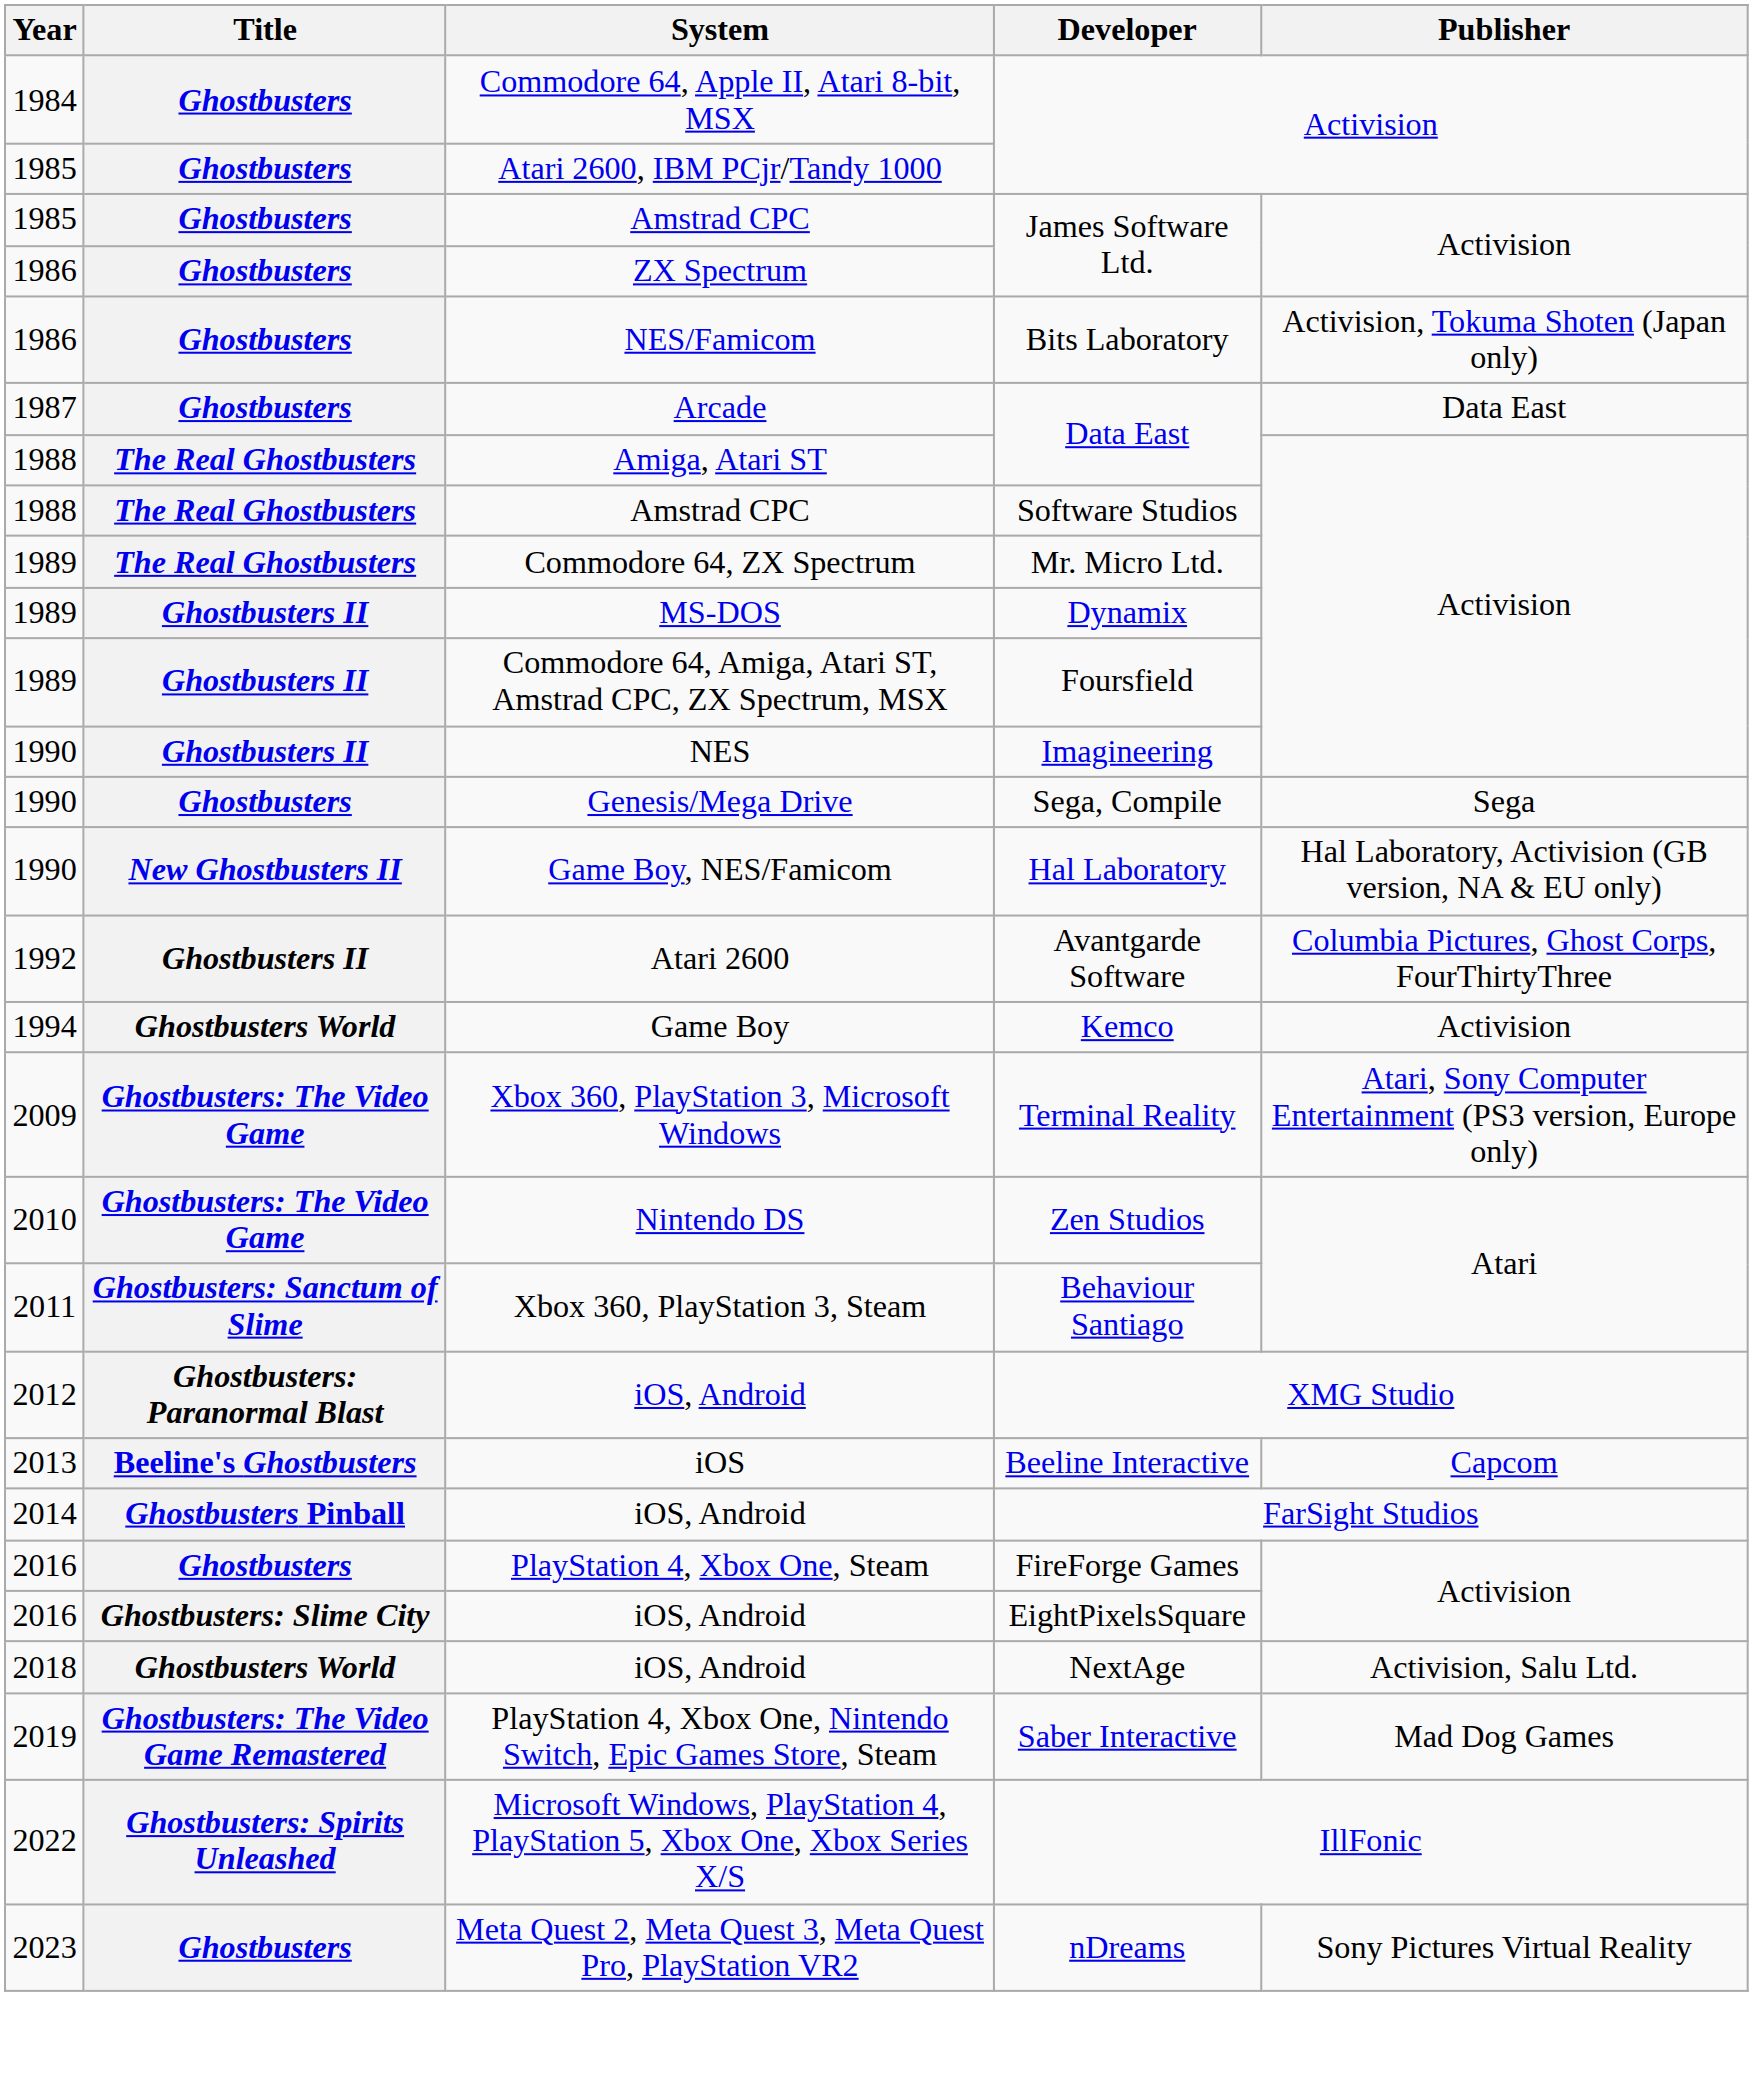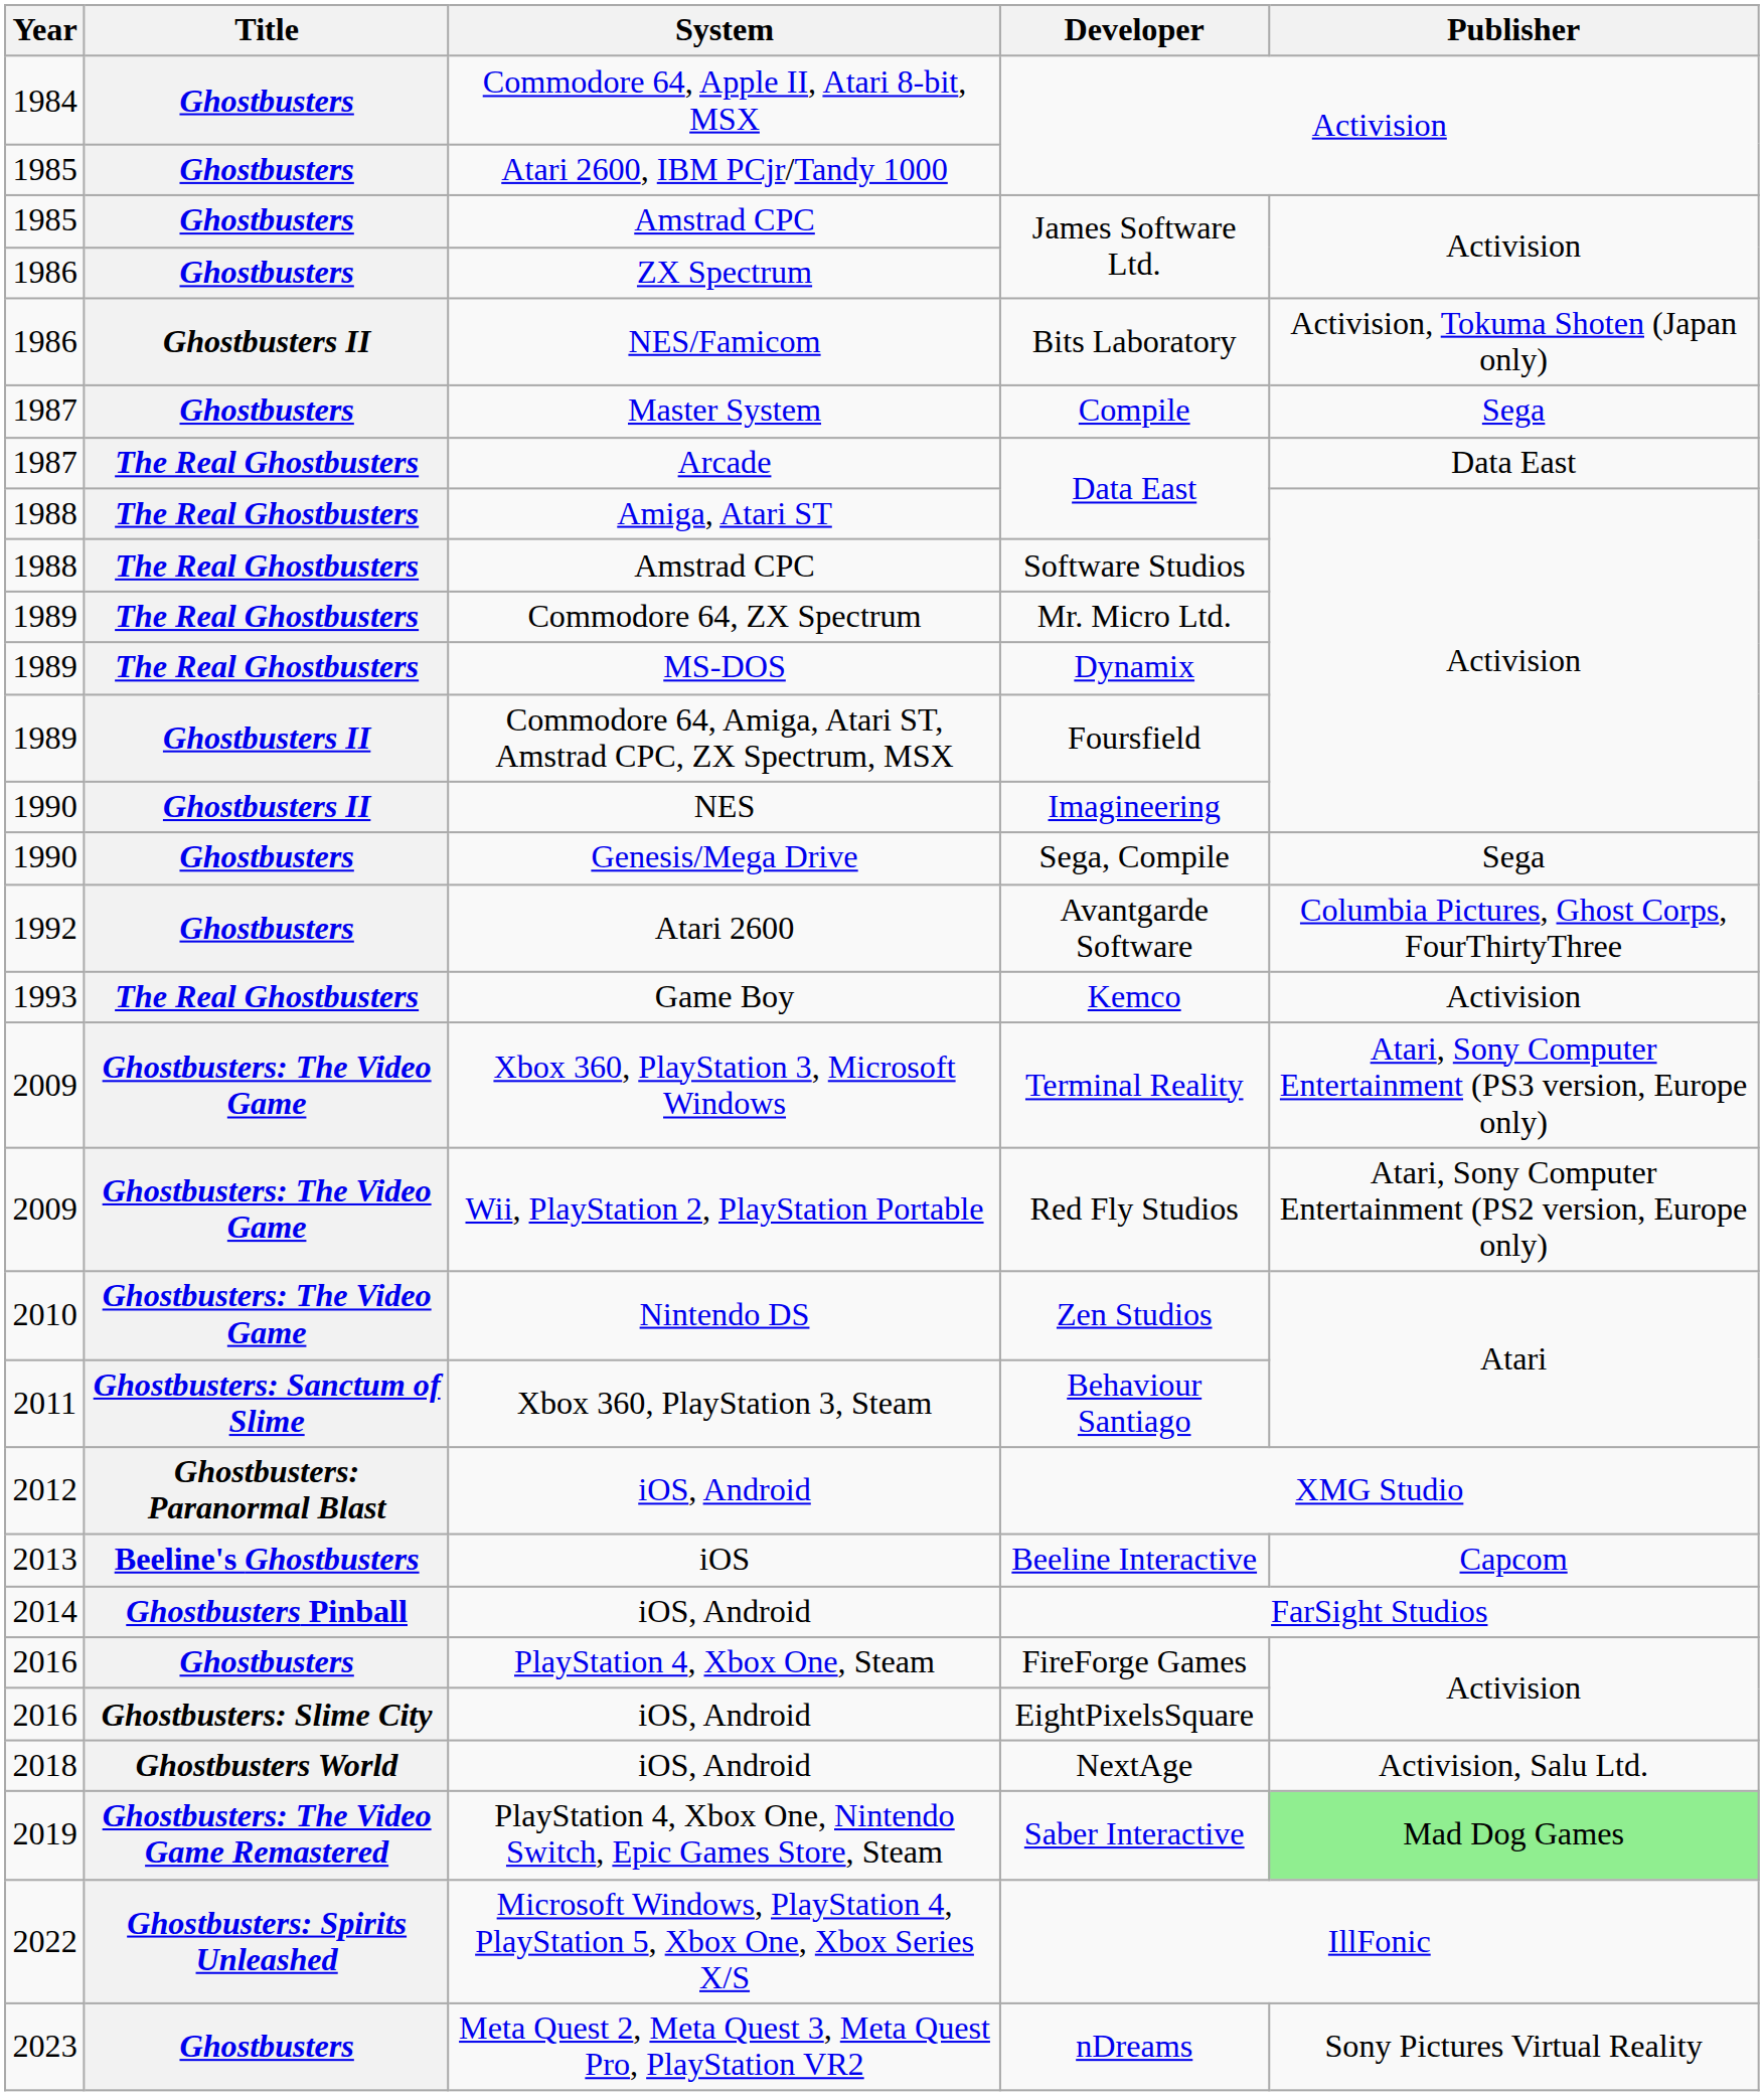 <table class="wikitable plainrowheaders" style="text-align:center;">
 <tr>
 <th>Year</th>
 <th>Title</th>
 <th>System</th>
 <th>Developer</th>
 <th>Publisher</th>
 </tr>
 <tr>
 <td>1984</td>
 <th scope="row"><em><a href='#'>Ghostbusters</a></em></th>
 <td><a href='#'>Commodore 64</a>, <a href='#'>Apple II</a>, <a href='#'>Atari 8-bit</a>, <a href='#'>MSX</a></td>
 <td colspan="2" rowspan="2"><a href='#'>Activision</a></td>
 </tr>
 <tr>
 <td>1985</td>
 <th scope="row"><em><a href='#'>Ghostbusters</a></em></th>
 <td><a href='#'>Atari 2600</a>, <a href='#'>IBM PCjr</a>/<a href='#'>Tandy 1000</a></td>
 </tr>
 <tr>
 <td>1985</td>
 <th scope="row"><em><a href='#'>Ghostbusters</a></em></th>
 <td><a href='#'>Amstrad CPC</a></td>
 <td rowspan="2">James Software Ltd.</td>
 <td rowspan="2">Activision</td>
 </tr>
 <tr>
 <td>1986</td>
 <th scope="row"><em><a href='#'>Ghostbusters</a></em></th>
 <td><a href='#'>ZX Spectrum</a></td>
 </tr>
 <tr>
 <td>1986</td>
-<th scope="row"><em><a href='#'>Ghostbusters</a></em></th>
+<th scope="row"><em>Ghostbusters II</em></th>
 <td><a href='#'>NES/Famicom</a></td>
 <td>Bits Laboratory</td>
 <td>Activision, <a href='#'>Tokuma Shoten</a> (Japan only)</td>
 </tr>
 <tr>
 <td>1987</td>
 <th scope="row"><em><a href='#'>Ghostbusters</a></em></th>
+<td><a href='#'>Master System</a></td>
+<td><a href='#'>Compile</a></td>
+<td><a href='#'>Sega</a></td>
+</tr>
+<tr>
+<td>1987</td>
+<th scope="row"><em><a href='#'>The Real Ghostbusters</a></em></th>
 <td><a href='#'>Arcade</a></td>
 <td rowspan="2"><a href='#'>Data East</a></td>
 <td>Data East</td>
 </tr>
 <tr>
 <td>1988</td>
 <th scope="row"><em><a href='#'>The Real Ghostbusters</a></em></th>
 <td><a href='#'>Amiga</a>, <a href='#'>Atari ST</a></td>
 <td rowspan="6">Activision</td>
 </tr>
 <tr>
 <td>1988</td>
 <th scope="row"><em><a href='#'>The Real Ghostbusters</a></em></th>
 <td>Amstrad CPC</td>
 <td>Software Studios</td>
 </tr>
 <tr>
 <td>1989</td>
 <th scope="row"><em><a href='#'>The Real Ghostbusters</a></em></th>
 <td>Commodore 64, ZX Spectrum</td>
 <td>Mr. Micro Ltd.</td>
 </tr>
 <tr>
 <td>1989</td>
-<th scope="row"><em><a href='#'>Ghostbusters II</a></em></th>
+<th scope="row"><em><a href='#'>The Real Ghostbusters</a></em></th>
 <td><a href='#'>MS-DOS</a></td>
 <td><a href='#'>Dynamix</a></td>
 </tr>
 <tr>
 <td>1989</td>
 <th scope="row"><em><a href='#'>Ghostbusters II</a></em></th>
 <td>Commodore 64, Amiga, Atari ST, Amstrad CPC, ZX Spectrum, MSX</td>
 <td>Foursfield</td>
 </tr>
 <tr>
 <td>1990</td>
 <th scope="row"><em><a href='#'>Ghostbusters II</a></em></th>
 <td>NES</td>
 <td><a href='#'>Imagineering</a></td>
 </tr>
 <tr>
 <td>1990</td>
 <th scope="row"><em><a href='#'>Ghostbusters</a></em></th>
 <td><a href='#'>Genesis/Mega Drive</a></td>
 <td>Sega, Compile</td>
 <td>Sega</td>
 </tr>
 <tr>
-<td>1990</td>
-<th scope="row"><em><a href='#'>New Ghostbusters II</a></em></th>
-<td><a href='#'>Game Boy</a>, NES/Famicom</td>
-<td><a href='#'>Hal Laboratory</a></td>
-<td>Hal Laboratory, Activision (GB version, NA & EU only)</td>
-</tr>
-<tr>
 <td>1992</td>
-<th scope="row"><em>Ghostbusters II</em></th>
+<th scope="row"><em><a href='#'>Ghostbusters</a></em></th>
 <td>Atari 2600</td>
 <td>Avantgarde Software</td>
 <td><a href='#'>Columbia Pictures</a>, <a href='#'>Ghost Corps</a>, FourThirtyThree</td>
 </tr>
 <tr>
-<td>1994</td>
-<th scope="row"><em>Ghostbusters World</em></th>
+<td>1993</td>
+<th scope="row"><em><a href='#'>The Real Ghostbusters</a></em></th>
 <td>Game Boy</td>
 <td><a href='#'>Kemco</a></td>
 <td>Activision</td>
 </tr>
 <tr>
 <td>2009</td>
 <th scope="row"><em><a href='#'>Ghostbusters: The Video Game</a></em></th>
 <td><a href='#'>Xbox 360</a>, <a href='#'>PlayStation 3</a>, <a href='#'>Microsoft Windows</a></td>
 <td><a href='#'>Terminal Reality</a></td>
 <td><a href='#'>Atari</a>, <a href='#'>Sony Computer Entertainment</a> (PS3 version, Europe only)</td>
+</tr>
+<tr>
+<td>2009</td>
+<th scope="row"><em><a href='#'>Ghostbusters: The Video Game</a></em></th>
+<td><a href='#'>Wii</a>, <a href='#'>PlayStation 2</a>, <a href='#'>PlayStation Portable</a></td>
+<td>Red Fly Studios</td>
+<td>Atari, Sony Computer Entertainment (PS2 version, Europe only)</td>
 </tr>
 <tr>
 <td>2010</td>
 <th scope="row"><em><a href='#'>Ghostbusters: The Video Game</a></em></th>
 <td><a href='#'>Nintendo DS</a></td>
 <td><a href='#'>Zen Studios</a></td>
 <td rowspan="2">Atari</td>
 </tr>
 <tr>
 <td>2011</td>
 <th scope="row"><em><a href='#'>Ghostbusters: Sanctum of Slime</a></em></th>
 <td>Xbox 360, PlayStation 3, Steam</td>
 <td><a href='#'>Behaviour Santiago</a></td>
 </tr>
 <tr>
 <td>2012</td>
 <th scope="row"><em>Ghostbusters: Paranormal Blast</em></th>
 <td><a href='#'>iOS</a>, <a href='#'>Android</a></td>
 <td colspan="2"><a href='#'>XMG Studio</a></td>
 </tr>
 <tr>
 <td>2013</td>
 <th scope="row"><a href='#'>Beeline's <em>Ghostbusters</em></a></th>
 <td>iOS</td>
 <td><a href='#'>Beeline Interactive</a></td>
 <td><a href='#'>Capcom</a></td>
 </tr>
 <tr>
 <td>2014</td>
 <th scope="row"><a href='#'><em>Ghostbusters</em> Pinball</a></th>
 <td>iOS, Android</td>
 <td colspan="2"><a href='#'>FarSight Studios</a></td>
 </tr>
 <tr>
 <td>2016</td>
 <th scope="row"><em><a href='#'>Ghostbusters</a></em></th>
 <td><a href='#'>PlayStation 4</a>, <a href='#'>Xbox One</a>, Steam</td>
 <td>FireForge Games</td>
 <td rowspan="2">Activision</td>
 </tr>
 <tr>
 <td>2016</td>
 <th scope="row"><em>Ghostbusters: Slime City</em></th>
 <td>iOS, Android</td>
 <td>EightPixelsSquare</td>
 </tr>
 <tr>
 <td>2018</td>
 <th scope="row"><em>Ghostbusters World</em></th>
 <td>iOS, Android</td>
 <td>NextAge</td>
 <td>Activision, Salu Ltd.</td>
 </tr>
 <tr>
 <td>2019</td>
 <th scope="row"><em><a href='#'>Ghostbusters: The Video Game Remastered</a></em></th>
 <td>PlayStation 4, Xbox One, <a href='#'>Nintendo Switch</a>, <a href='#'>Epic Games Store</a>, Steam</td>
 <td><a href='#'>Saber Interactive</a></td>
-<td>Mad Dog Games</td>
+<td style="background: lightgreen;">Mad Dog Games</td>
 </tr>
 <tr>
 <td>2022</td>
 <th scope="row"><em><a href='#'>Ghostbusters: Spirits Unleashed</a></em></th>
 <td><a href='#'>Microsoft Windows</a>, <a href='#'>PlayStation 4</a>, <a href='#'>PlayStation 5</a>, <a href='#'>Xbox One</a>, <a href='#'>Xbox Series X/S</a></td>
 <td colspan="2"><a href='#'>IllFonic</a></td>
 </tr>
 <tr>
 <td>2023</td>
 <th scope="row"><em><a href='#'>Ghostbusters</a></em></th>
 <td><a href='#'>Meta Quest 2</a>, <a href='#'>Meta Quest 3</a>, <a href='#'>Meta Quest Pro</a>, <a href='#'>PlayStation VR2</a></td>
 <td><a href='#'>nDreams</a></td>
 <td>Sony Pictures Virtual Reality</td>
 </tr>
 </table>
